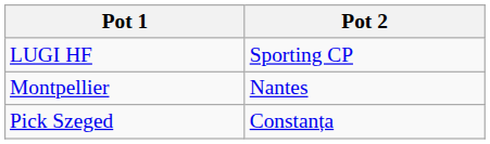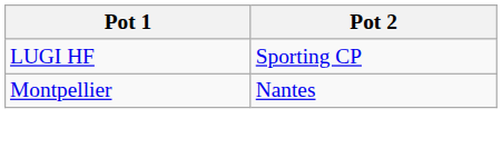 <table class="wikitable">
 <tr>
 <th width=175>Pot 1</th>
 <th width=175>Pot 2</th>
 </tr>
 <tr>
 <td> <a href='#'>LUGI HF</a></td>
 <td> <a href='#'>Sporting CP</a></td>
 </tr>
 <tr>
 <td> <a href='#'>Montpellier</a></td>
 <td> <a href='#'>Nantes</a></td>
 </tr>
-<tr>
-<td> <a href='#'>Pick Szeged</a></td>
-<td> <a href='#'>Constanța</a></td>
-</tr>
 </table>
